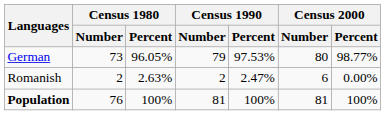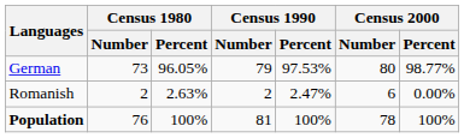 <table class="wikitable">
 <tr ---->
 <th rowspan="2">Languages</th>
 <th colspan="2">Census 1980</th>
 <th colspan="2">Census 1990</th>
 <th colspan="2">Census 2000</th>
 </tr>
 <tr ---->
 <th>Number</th>
 <th>Percent</th>
 <th>Number</th>
 <th>Percent</th>
 <th>Number</th>
 <th>Percent</th>
 </tr>
 <tr ---->
 <td><a href='#'>German</a></td>
 <td align=right>73</td>
 <td align=right>96.05%</td>
 <td align=right>79</td>
 <td align=right>97.53%</td>
 <td align=right>80</td>
 <td align=right>98.77%</td>
 </tr>
 <tr ---->
 <td>Romanish</td>
 <td align=right>2</td>
 <td align=right>2.63%</td>
 <td align=right>2</td>
 <td align=right>2.47%</td>
 <td align=right>6</td>
 <td align=right>0.00%</td>
 </tr>
 <tr ---->
 <td><strong>Population</strong></td>
 <td align=right>76</td>
 <td align=right>100%</td>
 <td align=right>81</td>
 <td align=right>100%</td>
-<td align=right>81</td>
+<td align=right>78</td>
 <td align=right>100%</td>
 </tr>
 </table>
